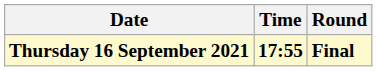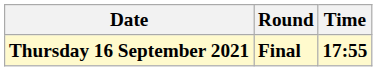 <table class="wikitable">
 <tr>
 <th>Date</th>
+<th>Round</th>
 <th>Time</th>
-<th>Round</th>
 </tr>
 <tr>
 <td style=background:lemonchiffon><strong>Thursday 16 September 2021</strong></td>
+<td style=background:lemonchiffon><strong>Final</strong></td>
 <td style=background:lemonchiffon><strong>17:55</strong></td>
-<td style=background:lemonchiffon><strong>Final</strong></td>
 </tr>
 </table>
